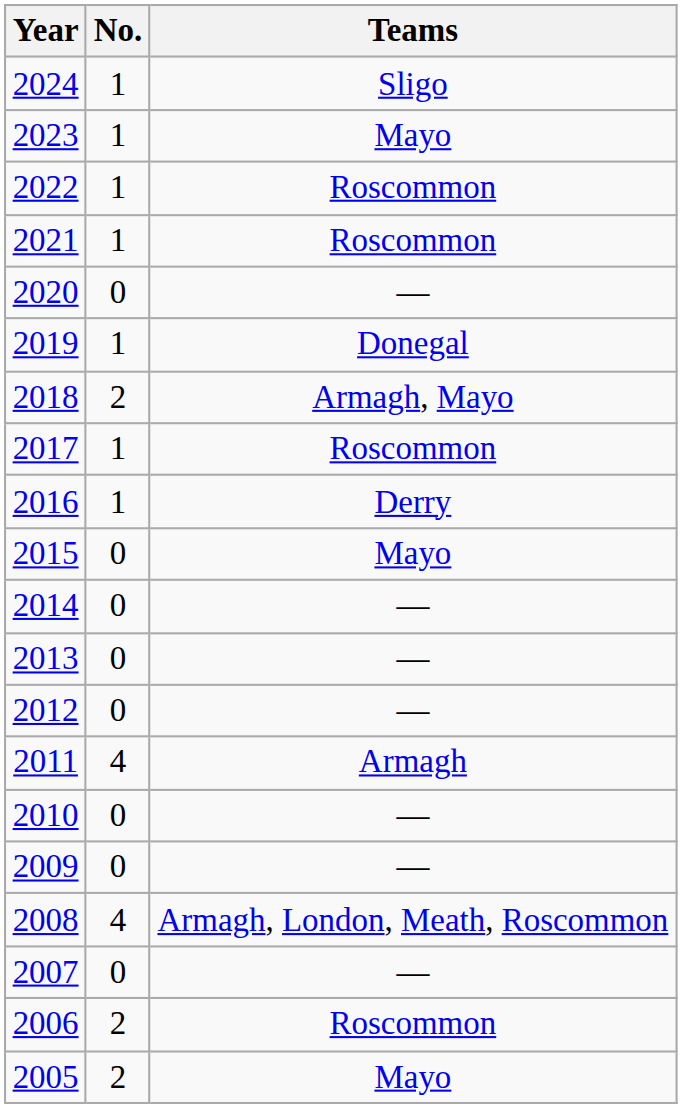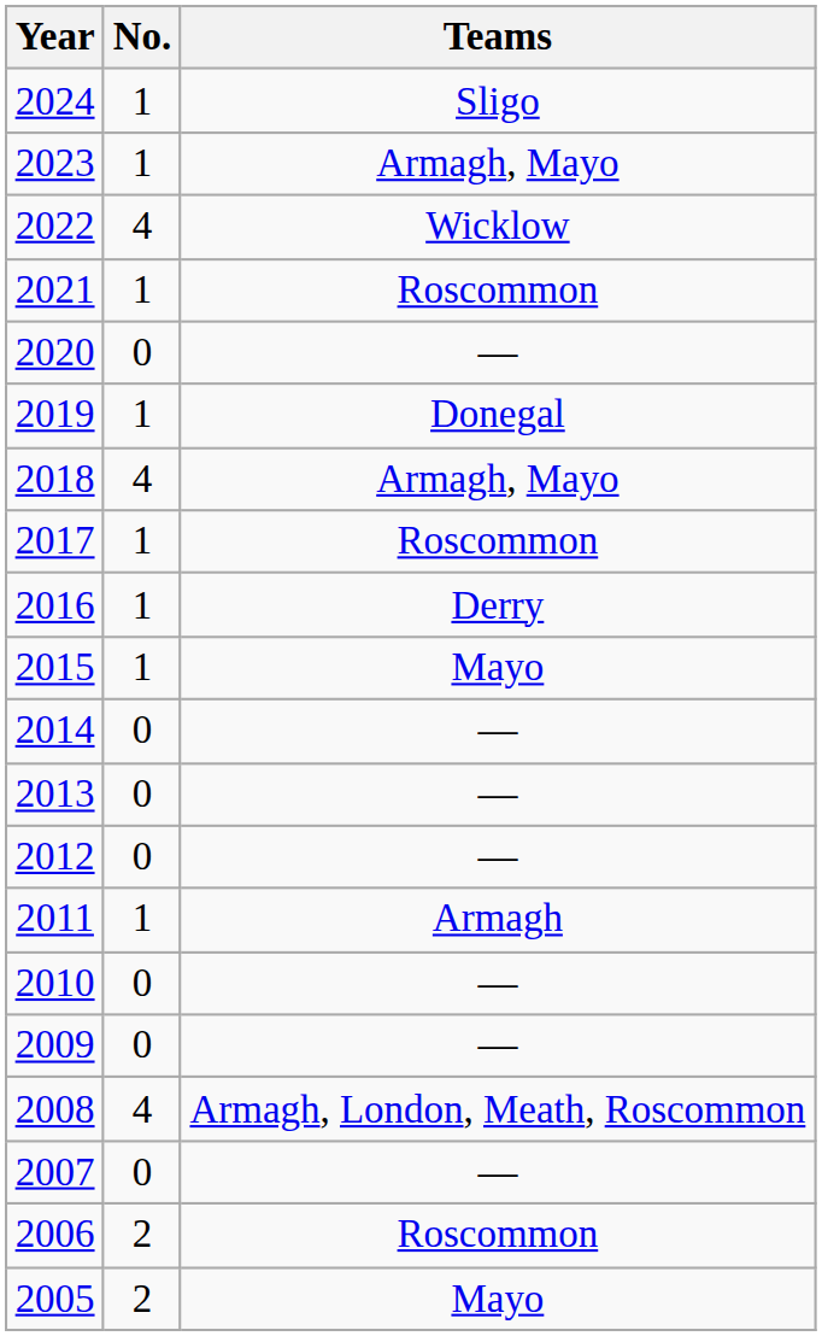 <table class="wikitable sortable" style="text-align:center">
 <tr>
 <th>Year</th>
 <th>No.</th>
 <th>Teams</th>
 </tr>
 <tr>
 <td><a href='#'>2024</a></td>
 <td>1</td>
 <td><a href='#'>Sligo</a></td>
 </tr>
 <tr>
 <td><a href='#'>2023</a></td>
 <td>1</td>
-<td><a href='#'>Mayo</a></td>
+<td><a href='#'>Armagh</a>, <a href='#'>Mayo</a></td>
 </tr>
 <tr>
 <td><a href='#'>2022</a></td>
-<td>1</td>
-<td><a href='#'>Roscommon</a></td>
+<td>4</td>
+<td><a href='#'>Wicklow</a></td>
 </tr>
 <tr>
 <td><a href='#'>2021</a></td>
 <td>1</td>
 <td><a href='#'>Roscommon</a></td>
 </tr>
 <tr>
 <td><a href='#'>2020</a></td>
 <td>0</td>
 <td>—</td>
 </tr>
 <tr>
 <td><a href='#'>2019</a></td>
 <td>1</td>
 <td><a href='#'>Donegal</a></td>
 </tr>
 <tr>
 <td><a href='#'>2018</a></td>
-<td>2</td>
+<td>4</td>
 <td><a href='#'>Armagh</a>, <a href='#'>Mayo</a></td>
 </tr>
 <tr>
 <td><a href='#'>2017</a></td>
 <td>1</td>
 <td><a href='#'>Roscommon</a></td>
 </tr>
 <tr>
 <td><a href='#'>2016</a></td>
 <td>1</td>
 <td><a href='#'>Derry</a></td>
 </tr>
 <tr>
 <td><a href='#'>2015</a></td>
-<td>0</td>
+<td>1</td>
 <td><a href='#'>Mayo</a></td>
 </tr>
 <tr>
 <td><a href='#'>2014</a></td>
 <td>0</td>
 <td>—</td>
 </tr>
 <tr>
 <td><a href='#'>2013</a></td>
 <td>0</td>
 <td>—</td>
 </tr>
 <tr>
 <td><a href='#'>2012</a></td>
 <td>0</td>
 <td>—</td>
 </tr>
 <tr>
 <td><a href='#'>2011</a></td>
-<td>4</td>
+<td>1</td>
 <td><a href='#'>Armagh</a></td>
 </tr>
 <tr>
 <td><a href='#'>2010</a></td>
 <td>0</td>
 <td>—</td>
 </tr>
 <tr>
 <td><a href='#'>2009</a></td>
 <td>0</td>
 <td>—</td>
 </tr>
 <tr>
 <td><a href='#'>2008</a></td>
 <td>4</td>
 <td><a href='#'>Armagh</a>, <a href='#'>London</a>, <a href='#'>Meath</a>, <a href='#'>Roscommon</a></td>
 </tr>
 <tr>
 <td><a href='#'>2007</a></td>
 <td>0</td>
 <td>—</td>
 </tr>
 <tr>
 <td><a href='#'>2006</a></td>
 <td>2</td>
 <td><a href='#'>Roscommon</a></td>
 </tr>
 <tr>
 <td><a href='#'>2005</a></td>
 <td>2</td>
 <td><a href='#'>Mayo</a></td>
 </tr>
 </table>
